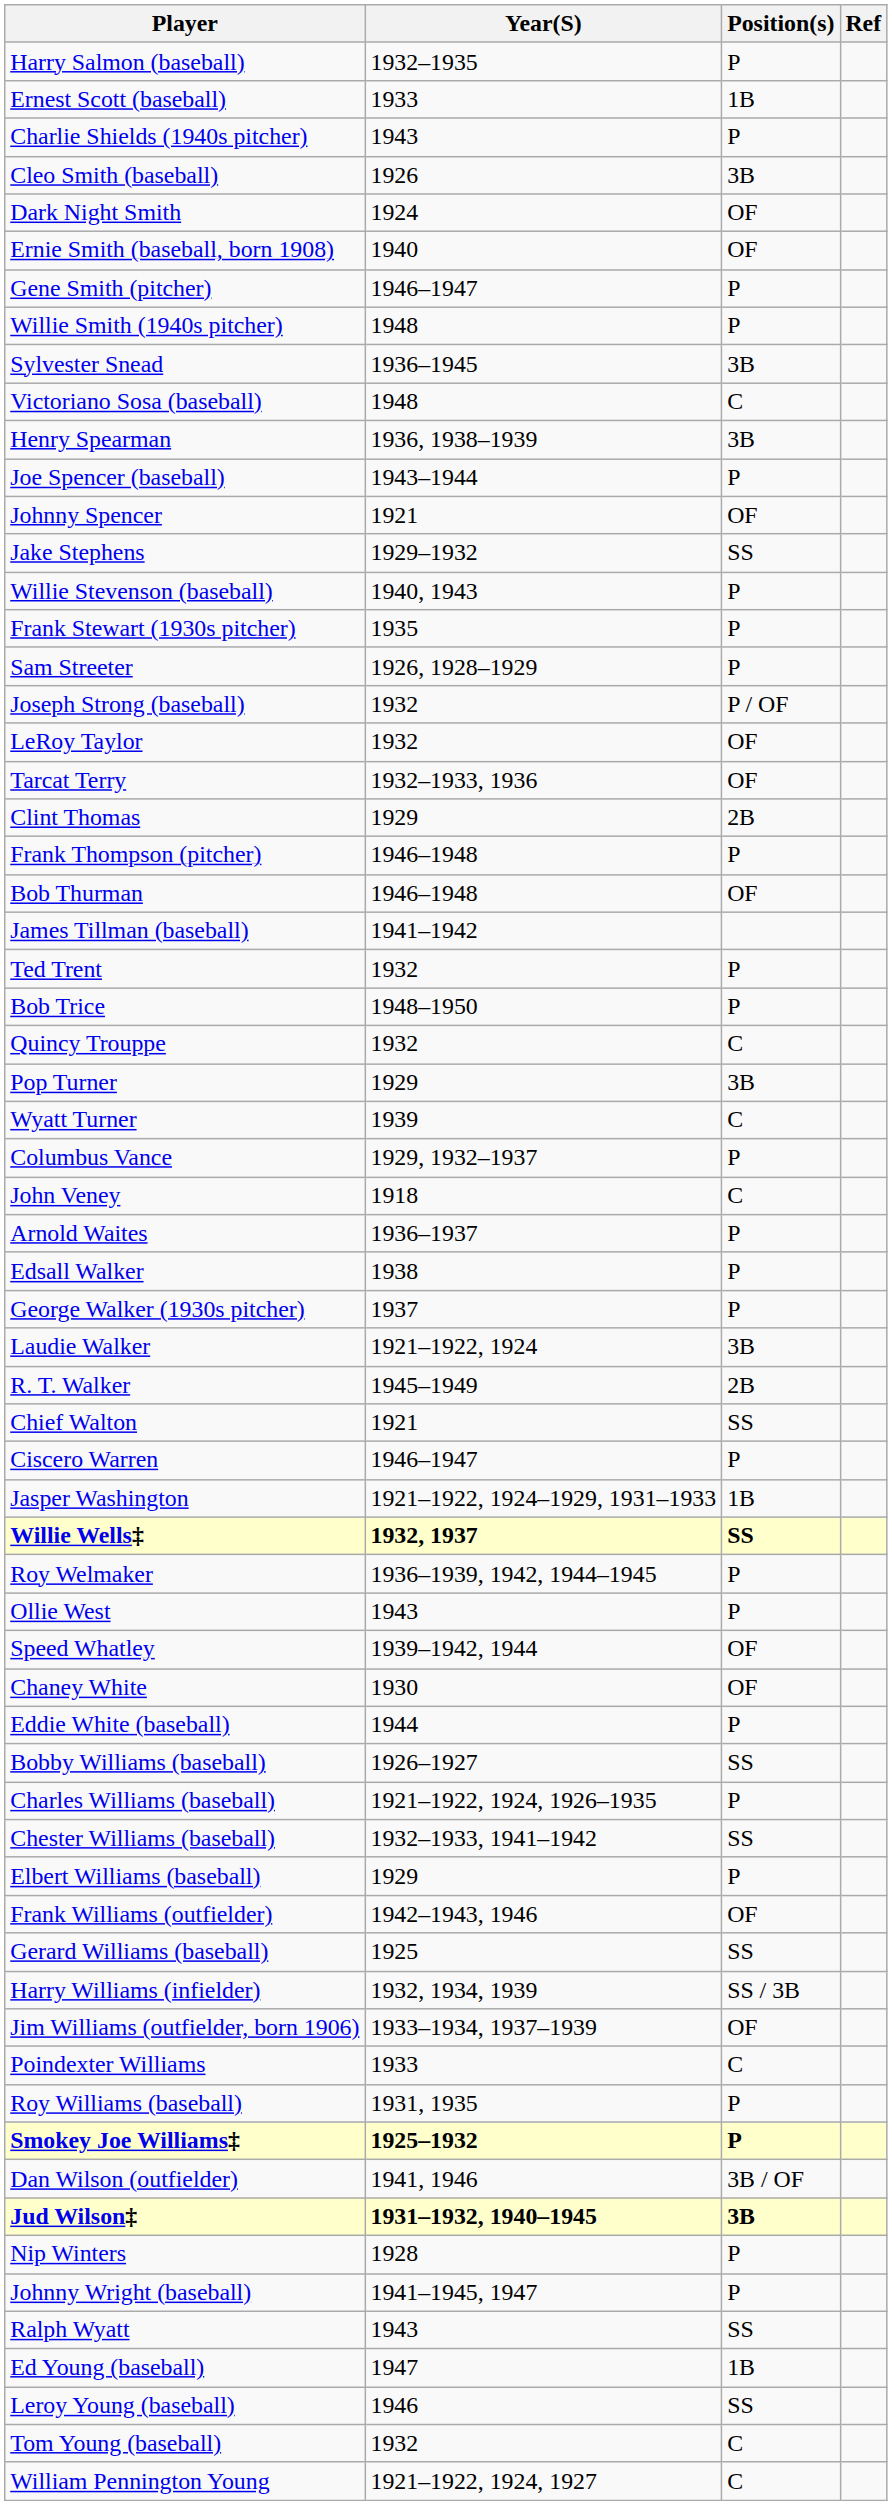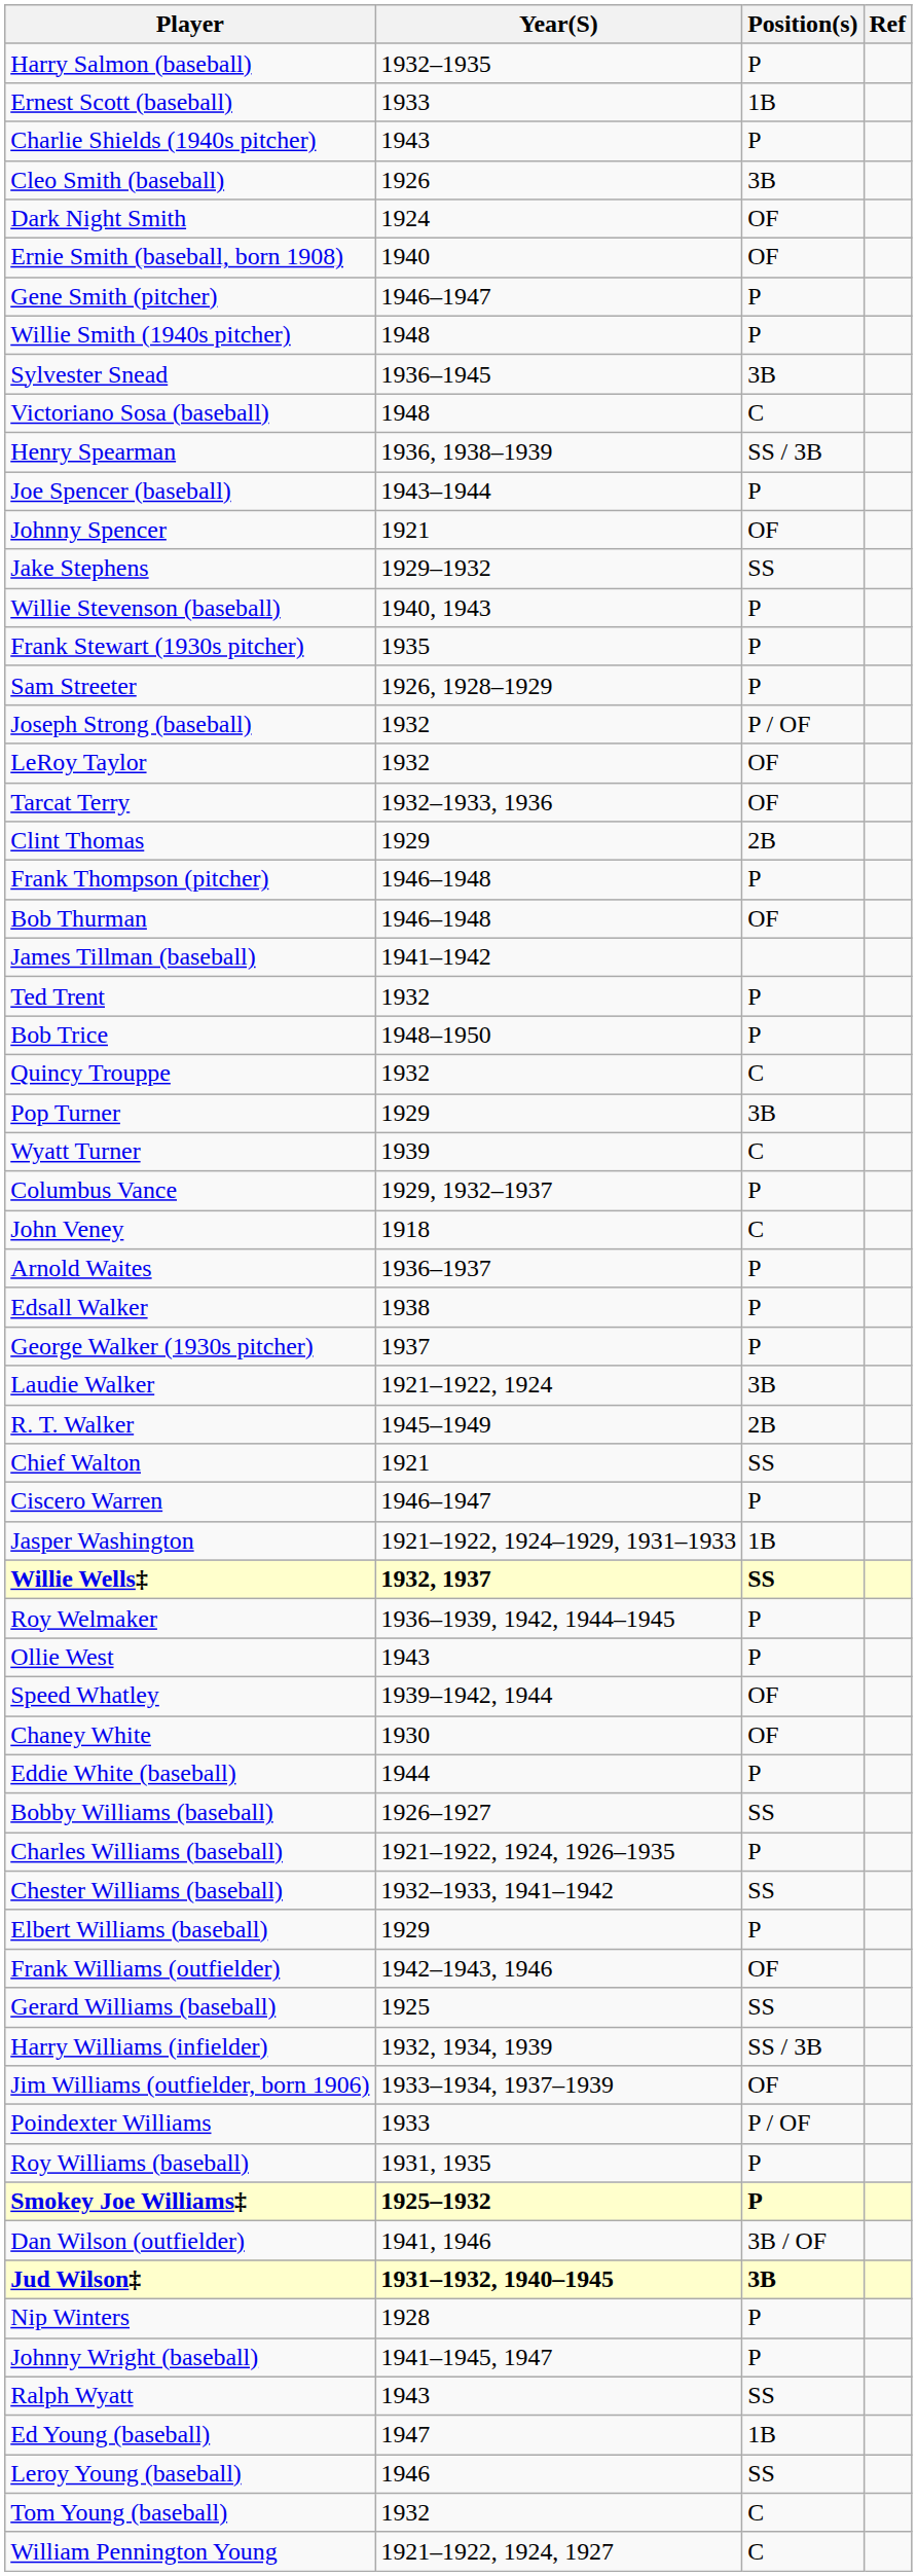 <table class="wikitable">
 <tr>
 <th>Player</th>
 <th>Year(S)</th>
 <th>Position(s)</th>
 <th>Ref</th>
 </tr>
 <tr>
 <td><a href='#'>Harry Salmon (baseball)</a></td>
 <td>1932–1935</td>
 <td>P</td>
 <td></td>
 </tr>
 <tr>
 <td><a href='#'>Ernest Scott (baseball)</a></td>
 <td>1933</td>
 <td>1B</td>
 <td></td>
 </tr>
 <tr>
 <td><a href='#'>Charlie Shields (1940s pitcher)</a></td>
 <td>1943</td>
 <td>P</td>
 <td></td>
 </tr>
 <tr>
 <td><a href='#'>Cleo Smith (baseball)</a></td>
 <td>1926</td>
 <td>3B</td>
 <td></td>
 </tr>
 <tr>
 <td><a href='#'>Dark Night Smith</a></td>
 <td>1924</td>
 <td>OF</td>
 <td></td>
 </tr>
 <tr>
 <td><a href='#'>Ernie Smith (baseball, born 1908)</a></td>
 <td>1940</td>
 <td>OF</td>
 <td></td>
 </tr>
 <tr>
 <td><a href='#'>Gene Smith (pitcher)</a></td>
 <td>1946–1947</td>
 <td>P</td>
 <td></td>
 </tr>
 <tr>
 <td><a href='#'>Willie Smith (1940s pitcher)</a></td>
 <td>1948</td>
 <td>P</td>
 <td></td>
 </tr>
 <tr>
 <td><a href='#'>Sylvester Snead</a></td>
 <td>1936–1945</td>
 <td>3B</td>
 <td></td>
 </tr>
 <tr>
 <td><a href='#'>Victoriano Sosa (baseball)</a></td>
 <td>1948</td>
 <td>C</td>
 <td></td>
 </tr>
 <tr>
 <td><a href='#'>Henry Spearman</a></td>
 <td>1936, 1938–1939</td>
-<td>3B</td>
+<td>SS / 3B</td>
 <td></td>
 </tr>
 <tr>
 <td><a href='#'>Joe Spencer (baseball)</a></td>
 <td>1943–1944</td>
 <td>P</td>
 <td></td>
 </tr>
 <tr>
 <td><a href='#'>Johnny Spencer</a></td>
 <td>1921</td>
 <td>OF</td>
 <td></td>
 </tr>
 <tr>
 <td><a href='#'>Jake Stephens</a></td>
 <td>1929–1932</td>
 <td>SS</td>
 <td></td>
 </tr>
 <tr>
 <td><a href='#'>Willie Stevenson (baseball)</a></td>
 <td>1940, 1943</td>
 <td>P</td>
 <td></td>
 </tr>
 <tr>
 <td><a href='#'>Frank Stewart (1930s pitcher)</a></td>
 <td>1935</td>
 <td>P</td>
 <td></td>
 </tr>
 <tr>
 <td><a href='#'>Sam Streeter</a></td>
 <td>1926, 1928–1929</td>
 <td>P</td>
 <td></td>
 </tr>
 <tr>
 <td><a href='#'>Joseph Strong (baseball)</a></td>
 <td>1932</td>
 <td>P / OF</td>
 <td></td>
 </tr>
 <tr>
 <td><a href='#'>LeRoy Taylor</a></td>
 <td>1932</td>
 <td>OF</td>
 <td></td>
 </tr>
 <tr>
 <td><a href='#'>Tarcat Terry</a></td>
 <td>1932–1933, 1936</td>
 <td>OF</td>
 <td></td>
 </tr>
 <tr>
 <td><a href='#'>Clint Thomas</a></td>
 <td>1929</td>
 <td>2B</td>
 <td></td>
 </tr>
 <tr>
 <td><a href='#'>Frank Thompson (pitcher)</a></td>
 <td>1946–1948</td>
 <td>P</td>
 <td></td>
 </tr>
 <tr>
 <td><a href='#'>Bob Thurman</a></td>
 <td>1946–1948</td>
 <td>OF</td>
 <td></td>
 </tr>
 <tr>
 <td><a href='#'>James Tillman (baseball)</a></td>
 <td>1941–1942</td>
 <td></td>
 <td></td>
 </tr>
 <tr>
 <td><a href='#'>Ted Trent</a></td>
 <td>1932</td>
 <td>P</td>
 <td></td>
 </tr>
 <tr>
 <td><a href='#'>Bob Trice</a></td>
 <td>1948–1950</td>
 <td>P</td>
 <td></td>
 </tr>
 <tr>
 <td><a href='#'>Quincy Trouppe</a></td>
 <td>1932</td>
 <td>C</td>
 <td></td>
 </tr>
 <tr>
 <td><a href='#'>Pop Turner</a></td>
 <td>1929</td>
 <td>3B</td>
 <td></td>
 </tr>
 <tr>
 <td><a href='#'>Wyatt Turner</a></td>
 <td>1939</td>
 <td>C</td>
 <td></td>
 </tr>
 <tr>
 <td><a href='#'>Columbus Vance</a></td>
 <td>1929, 1932–1937</td>
 <td>P</td>
 <td></td>
 </tr>
 <tr>
 <td><a href='#'>John Veney</a></td>
 <td>1918</td>
 <td>C</td>
 <td></td>
 </tr>
 <tr>
 <td><a href='#'>Arnold Waites</a></td>
 <td>1936–1937</td>
 <td>P</td>
 <td></td>
 </tr>
 <tr>
 <td><a href='#'>Edsall Walker</a></td>
 <td>1938</td>
 <td>P</td>
 <td></td>
 </tr>
 <tr>
 <td><a href='#'>George Walker (1930s pitcher)</a></td>
 <td>1937</td>
 <td>P</td>
 <td></td>
 </tr>
 <tr>
 <td><a href='#'>Laudie Walker</a></td>
 <td>1921–1922, 1924</td>
 <td>3B</td>
 <td></td>
 </tr>
 <tr>
 <td><a href='#'>R. T. Walker</a></td>
 <td>1945–1949</td>
 <td>2B</td>
 <td></td>
 </tr>
 <tr>
 <td><a href='#'>Chief Walton</a></td>
 <td>1921</td>
 <td>SS</td>
 <td></td>
 </tr>
 <tr>
 <td><a href='#'>Ciscero Warren</a></td>
 <td>1946–1947</td>
 <td>P</td>
 <td></td>
 </tr>
 <tr>
 <td><a href='#'>Jasper Washington</a></td>
 <td>1921–1922, 1924–1929, 1931–1933</td>
 <td>1B</td>
 <td></td>
 </tr>
 <tr style="background:#FFFFCC;">
 <td><strong><a href='#'>Willie Wells</a>‡</strong></td>
 <td><strong>1932, 1937</strong></td>
 <td><strong>SS</strong></td>
 <td><strong></strong></td>
 </tr>
 <tr>
 <td><a href='#'>Roy Welmaker</a></td>
 <td>1936–1939, 1942, 1944–1945</td>
 <td>P</td>
 <td></td>
 </tr>
 <tr>
 <td><a href='#'>Ollie West</a></td>
 <td>1943</td>
 <td>P</td>
 <td></td>
 </tr>
 <tr>
 <td><a href='#'>Speed Whatley</a></td>
 <td>1939–1942, 1944</td>
 <td>OF</td>
 <td></td>
 </tr>
 <tr>
 <td><a href='#'>Chaney White</a></td>
 <td>1930</td>
 <td>OF</td>
 <td></td>
 </tr>
 <tr>
 <td><a href='#'>Eddie White (baseball)</a></td>
 <td>1944</td>
 <td>P</td>
 <td></td>
 </tr>
 <tr>
 <td><a href='#'>Bobby Williams (baseball)</a></td>
 <td>1926–1927</td>
 <td>SS</td>
 <td></td>
 </tr>
 <tr>
 <td><a href='#'>Charles Williams (baseball)</a></td>
 <td>1921–1922, 1924, 1926–1935</td>
 <td>P</td>
 <td></td>
 </tr>
 <tr>
 <td><a href='#'>Chester Williams (baseball)</a></td>
 <td>1932–1933, 1941–1942</td>
 <td>SS</td>
 <td></td>
 </tr>
 <tr>
 <td><a href='#'>Elbert Williams (baseball)</a></td>
 <td>1929</td>
 <td>P</td>
 <td></td>
 </tr>
 <tr>
 <td><a href='#'>Frank Williams (outfielder)</a></td>
 <td>1942–1943, 1946</td>
 <td>OF</td>
 <td></td>
 </tr>
 <tr>
 <td><a href='#'>Gerard Williams (baseball)</a></td>
 <td>1925</td>
 <td>SS</td>
 <td></td>
 </tr>
 <tr>
 <td><a href='#'>Harry Williams (infielder)</a></td>
 <td>1932, 1934, 1939</td>
 <td>SS / 3B</td>
 <td></td>
 </tr>
 <tr>
 <td><a href='#'>Jim Williams (outfielder, born 1906)</a></td>
 <td>1933–1934, 1937–1939</td>
 <td>OF</td>
 <td></td>
 </tr>
 <tr>
 <td><a href='#'>Poindexter Williams</a></td>
 <td>1933</td>
-<td>C</td>
+<td>P / OF</td>
 <td></td>
 </tr>
 <tr>
 <td><a href='#'>Roy Williams (baseball)</a></td>
 <td>1931, 1935</td>
 <td>P</td>
 <td></td>
 </tr>
 <tr style="background:#FFFFCC;">
 <td><strong><a href='#'>Smokey Joe Williams</a>‡</strong></td>
 <td><strong>1925–1932</strong></td>
 <td><strong>P</strong></td>
 <td><strong></strong></td>
 </tr>
 <tr>
 <td><a href='#'>Dan Wilson (outfielder)</a></td>
 <td>1941, 1946</td>
 <td>3B / OF</td>
 <td></td>
 </tr>
 <tr style="background:#FFFFCC;">
 <td><strong><a href='#'>Jud Wilson</a>‡</strong></td>
 <td><strong>1931–1932, 1940–1945</strong></td>
 <td><strong>3B</strong></td>
 <td><strong></strong></td>
 </tr>
 <tr>
 <td><a href='#'>Nip Winters</a></td>
 <td>1928</td>
 <td>P</td>
 <td></td>
 </tr>
 <tr>
 <td><a href='#'>Johnny Wright (baseball)</a></td>
 <td>1941–1945, 1947</td>
 <td>P</td>
 <td></td>
 </tr>
 <tr>
 <td><a href='#'>Ralph Wyatt</a></td>
 <td>1943</td>
 <td>SS</td>
 <td></td>
 </tr>
 <tr>
 <td><a href='#'>Ed Young (baseball)</a></td>
 <td>1947</td>
 <td>1B</td>
 <td></td>
 </tr>
 <tr>
 <td><a href='#'>Leroy Young (baseball)</a></td>
 <td>1946</td>
 <td>SS</td>
 <td></td>
 </tr>
 <tr>
 <td><a href='#'>Tom Young (baseball)</a></td>
 <td>1932</td>
 <td>C</td>
 <td></td>
 </tr>
 <tr>
 <td><a href='#'>William Pennington Young</a></td>
 <td>1921–1922, 1924, 1927</td>
 <td>C</td>
 <td></td>
 </tr>
 </table>
